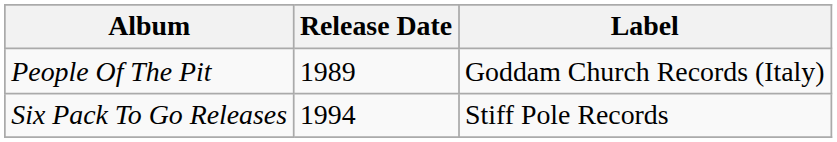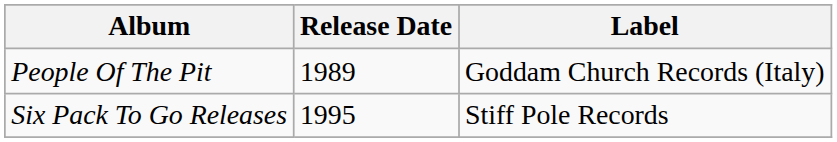 <table class="wikitable sortable">
 <tr>
 <th>Album</th>
 <th>Release Date</th>
 <th>Label</th>
 </tr>
 <tr>
 <td><em>People Of The Pit </em></td>
 <td>1989</td>
 <td>Goddam Church Records (Italy)</td>
 </tr>
 <tr>
 <td><em>Six Pack To Go Releases </em></td>
-<td>1994</td>
+<td>1995</td>
 <td>Stiff Pole Records</td>
 </tr>
 </table>
